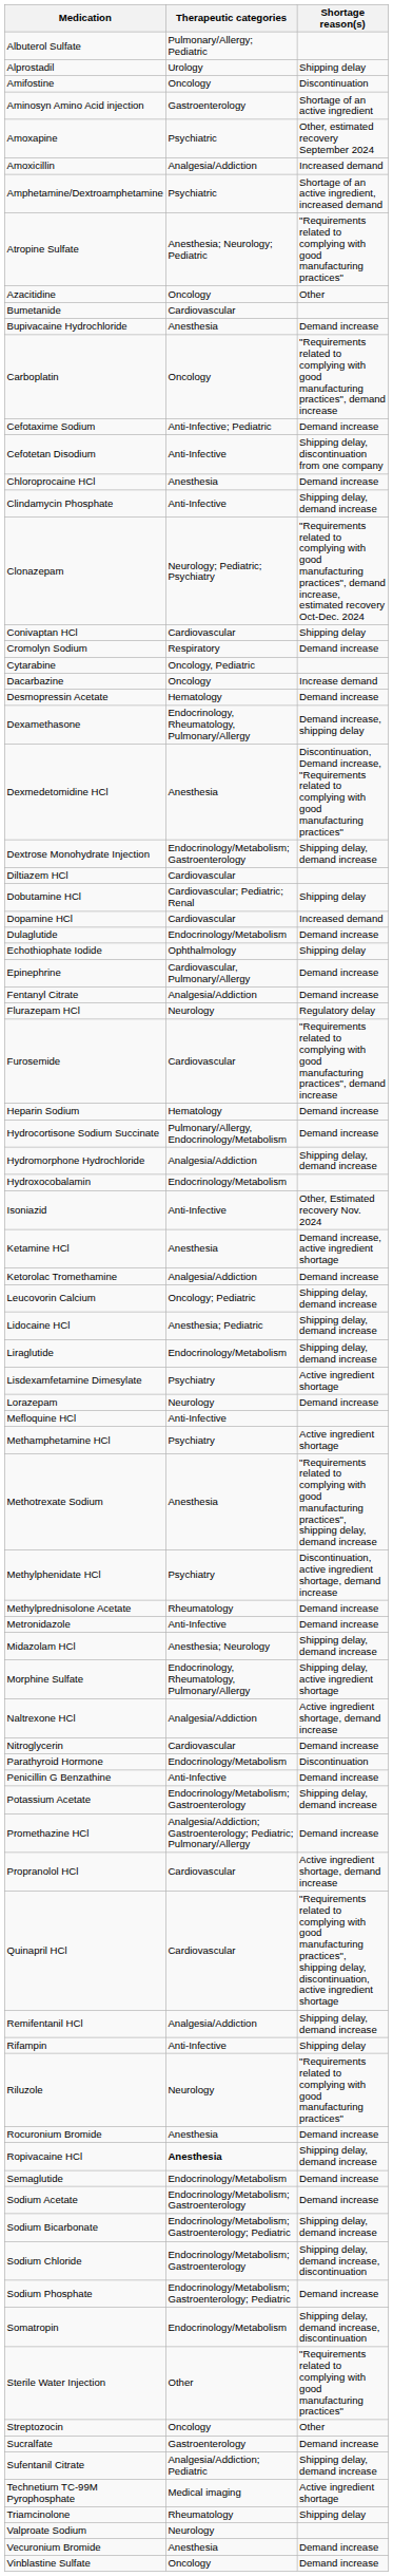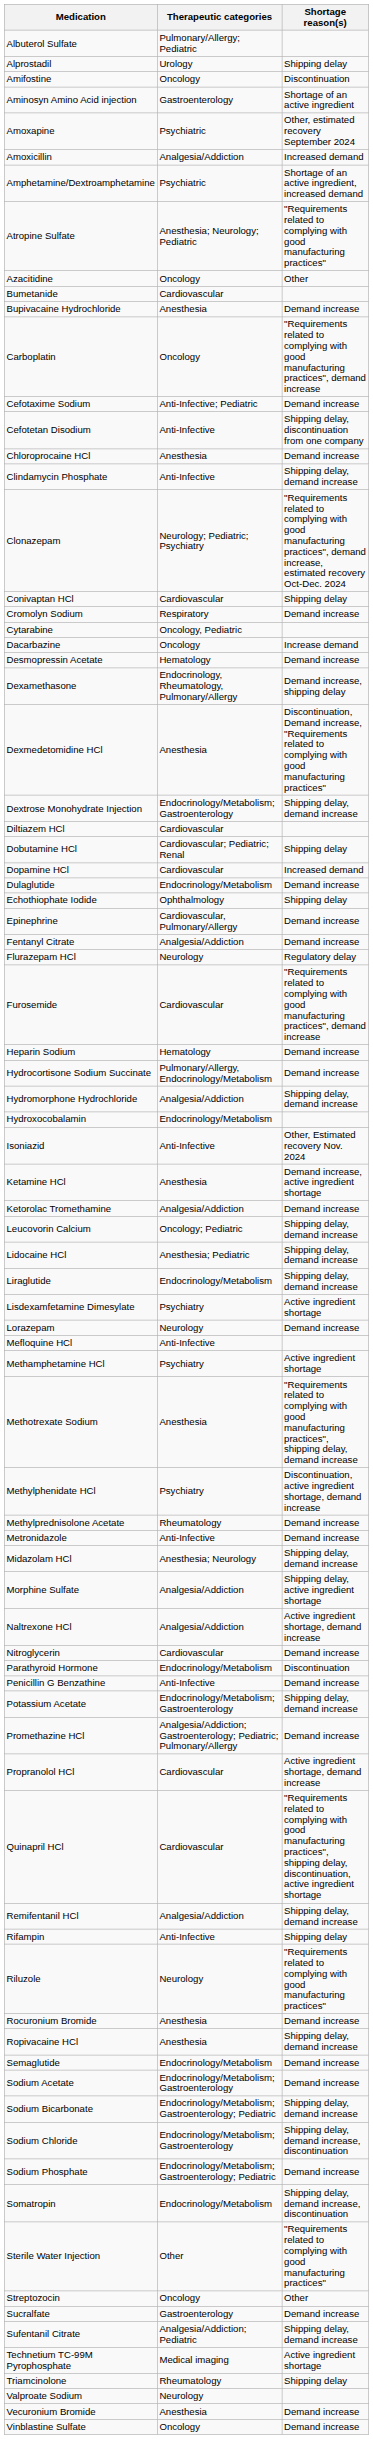 <table class="wikitable">
 <tr>
 <th>Medication</th>
 <th>Therapeutic categories</th>
 <th>Shortage reason(s)</th>
 </tr>
 <tr>
 <td>Albuterol Sulfate</td>
 <td>Pulmonary/Allergy; Pediatric</td>
 <td></td>
 </tr>
 <tr>
 <td>Alprostadil</td>
 <td>Urology</td>
 <td>Shipping delay</td>
 </tr>
 <tr>
 <td>Amifostine</td>
 <td>Oncology</td>
 <td>Discontinuation</td>
 </tr>
 <tr>
 <td>Aminosyn Amino Acid injection</td>
 <td>Gastroenterology</td>
 <td>Shortage of an active ingredient</td>
 </tr>
 <tr>
 <td>Amoxapine</td>
 <td>Psychiatric</td>
 <td>Other, estimated recovery September 2024</td>
 </tr>
 <tr>
 <td>Amoxicillin</td>
 <td>Analgesia/Addiction</td>
 <td>Increased demand</td>
 </tr>
 <tr>
 <td>Amphetamine/Dextroamphetamine</td>
 <td>Psychiatric</td>
 <td>Shortage of an active ingredient, increased demand</td>
 </tr>
 <tr>
 <td>Atropine Sulfate</td>
 <td>Anesthesia; Neurology; Pediatric</td>
 <td>"Requirements related to complying with good manufacturing practices"</td>
 </tr>
 <tr>
 <td>Azacitidine</td>
 <td>Oncology</td>
 <td>Other</td>
 </tr>
 <tr>
 <td>Bumetanide</td>
 <td>Cardiovascular</td>
 <td></td>
 </tr>
 <tr>
 <td>Bupivacaine Hydrochloride</td>
 <td>Anesthesia</td>
 <td>Demand increase</td>
 </tr>
 <tr>
 <td>Carboplatin</td>
 <td>Oncology</td>
 <td>"Requirements related to complying with good manufacturing practices", demand increase</td>
 </tr>
 <tr>
 <td>Cefotaxime Sodium</td>
 <td>Anti-Infective; Pediatric</td>
 <td>Demand increase</td>
 </tr>
 <tr>
 <td>Cefotetan Disodium</td>
 <td>Anti-Infective</td>
 <td>Shipping delay, discontinuation from one company</td>
 </tr>
 <tr>
 <td>Chloroprocaine HCl</td>
 <td>Anesthesia</td>
 <td>Demand increase</td>
 </tr>
 <tr>
 <td>Clindamycin Phosphate</td>
 <td>Anti-Infective</td>
 <td>Shipping delay, demand increase</td>
 </tr>
 <tr>
 <td>Clonazepam</td>
 <td>Neurology; Pediatric; Psychiatry</td>
 <td>"Requirements related to complying with good manufacturing practices", demand increase, estimated recovery Oct-Dec. 2024</td>
 </tr>
 <tr>
 <td>Conivaptan HCl</td>
 <td>Cardiovascular</td>
 <td>Shipping delay</td>
 </tr>
 <tr>
 <td>Cromolyn Sodium</td>
 <td>Respiratory</td>
 <td>Demand increase</td>
 </tr>
 <tr>
 <td>Cytarabine</td>
 <td>Oncology, Pediatric</td>
 <td></td>
 </tr>
 <tr>
 <td>Dacarbazine</td>
 <td>Oncology</td>
 <td>Increase demand</td>
 </tr>
 <tr>
 <td>Desmopressin Acetate</td>
 <td>Hematology</td>
 <td>Demand increase</td>
 </tr>
 <tr>
 <td>Dexamethasone</td>
 <td>Endocrinology,  Rheumatology, Pulmonary/Allergy</td>
 <td>Demand increase, shipping delay</td>
 </tr>
 <tr>
 <td>Dexmedetomidine HCl</td>
 <td>Anesthesia</td>
 <td>Discontinuation, Demand increase, "Requirements related to complying with good manufacturing practices"</td>
 </tr>
 <tr>
 <td>Dextrose Monohydrate Injection</td>
 <td>Endocrinology/Metabolism; Gastroenterology</td>
 <td>Shipping delay, demand increase</td>
 </tr>
 <tr>
 <td>Diltiazem HCl</td>
 <td>Cardiovascular</td>
 <td></td>
 </tr>
 <tr>
 <td>Dobutamine HCl</td>
 <td>Cardiovascular; Pediatric; Renal</td>
 <td>Shipping delay</td>
 </tr>
 <tr>
 <td>Dopamine HCl</td>
 <td>Cardiovascular</td>
 <td>Increased demand</td>
 </tr>
 <tr>
 <td>Dulaglutide</td>
 <td>Endocrinology/Metabolism</td>
 <td>Demand increase</td>
 </tr>
 <tr>
 <td>Echothiophate Iodide</td>
 <td>Ophthalmology</td>
 <td>Shipping delay</td>
 </tr>
 <tr>
 <td>Epinephrine</td>
 <td>Cardiovascular, Pulmonary/Allergy</td>
 <td>Demand increase</td>
 </tr>
 <tr>
 <td>Fentanyl Citrate</td>
 <td>Analgesia/Addiction</td>
 <td>Demand increase</td>
 </tr>
 <tr>
 <td>Flurazepam HCl</td>
 <td>Neurology</td>
 <td>Regulatory delay</td>
 </tr>
 <tr>
 <td>Furosemide</td>
 <td>Cardiovascular</td>
 <td>"Requirements related to complying with good manufacturing practices", demand increase</td>
 </tr>
 <tr>
 <td>Heparin Sodium</td>
 <td>Hematology</td>
 <td>Demand increase</td>
 </tr>
 <tr>
 <td>Hydrocortisone Sodium Succinate</td>
 <td>Pulmonary/Allergy, Endocrinology/Metabolism</td>
 <td>Demand increase</td>
 </tr>
 <tr>
 <td>Hydromorphone Hydrochloride</td>
 <td>Analgesia/Addiction</td>
 <td>Shipping delay, demand increase</td>
 </tr>
 <tr>
 <td>Hydroxocobalamin</td>
 <td>Endocrinology/Metabolism</td>
 <td></td>
 </tr>
 <tr>
 <td>Isoniazid</td>
 <td>Anti-Infective</td>
 <td>Other, Estimated recovery Nov. 2024</td>
 </tr>
 <tr>
 <td>Ketamine HCl</td>
 <td>Anesthesia</td>
 <td>Demand increase, active ingredient shortage</td>
 </tr>
 <tr>
 <td>Ketorolac Tromethamine</td>
 <td>Analgesia/Addiction</td>
 <td>Demand increase</td>
 </tr>
 <tr>
 <td>Leucovorin Calcium</td>
 <td>Oncology; Pediatric</td>
 <td>Shipping delay, demand increase</td>
 </tr>
 <tr>
 <td>Lidocaine HCl</td>
 <td>Anesthesia; Pediatric</td>
 <td>Shipping delay, demand increase</td>
 </tr>
 <tr>
 <td>Liraglutide</td>
 <td>Endocrinology/Metabolism</td>
 <td>Shipping delay, demand increase</td>
 </tr>
 <tr>
 <td>Lisdexamfetamine Dimesylate</td>
 <td>Psychiatry</td>
 <td>Active ingredient shortage</td>
 </tr>
 <tr>
 <td>Lorazepam</td>
 <td>Neurology</td>
 <td>Demand increase</td>
 </tr>
 <tr>
 <td>Mefloquine HCl</td>
 <td>Anti-Infective</td>
 <td></td>
 </tr>
 <tr>
 <td>Methamphetamine HCl</td>
 <td>Psychiatry</td>
 <td>Active ingredient shortage</td>
 </tr>
 <tr>
 <td>Methotrexate Sodium</td>
 <td>Anesthesia</td>
 <td>"Requirements related to complying with good manufacturing practices", shipping delay, demand increase</td>
 </tr>
 <tr>
 <td>Methylphenidate HCl</td>
 <td>Psychiatry</td>
 <td>Discontinuation, active ingredient shortage, demand increase</td>
 </tr>
 <tr>
 <td>Methylprednisolone Acetate</td>
 <td>Rheumatology</td>
 <td>Demand increase</td>
 </tr>
 <tr>
 <td>Metronidazole</td>
 <td>Anti-Infective</td>
 <td>Demand increase</td>
 </tr>
 <tr>
 <td>Midazolam HCl</td>
 <td>Anesthesia; Neurology</td>
 <td>Shipping delay, demand increase</td>
 </tr>
 <tr>
 <td>Morphine Sulfate</td>
-<td>Endocrinology,  Rheumatology, Pulmonary/Allergy</td>
+<td>Analgesia/Addiction</td>
 <td>Shipping delay, active ingredient shortage</td>
 </tr>
 <tr>
 <td>Naltrexone HCl</td>
 <td>Analgesia/Addiction</td>
 <td>Active ingredient shortage, demand increase</td>
 </tr>
 <tr>
 <td>Nitroglycerin</td>
 <td>Cardiovascular</td>
 <td>Demand increase</td>
 </tr>
 <tr>
 <td>Parathyroid Hormone</td>
 <td>Endocrinology/Metabolism</td>
 <td>Discontinuation</td>
 </tr>
 <tr>
 <td>Penicillin G Benzathine</td>
 <td>Anti-Infective</td>
 <td>Demand increase</td>
 </tr>
 <tr>
 <td>Potassium Acetate</td>
 <td>Endocrinology/Metabolism; Gastroenterology</td>
 <td>Shipping delay, demand increase</td>
 </tr>
 <tr>
 <td>Promethazine HCl</td>
 <td>Analgesia/Addiction; Gastroenterology; Pediatric; Pulmonary/Allergy</td>
 <td>Demand increase</td>
 </tr>
 <tr>
 <td>Propranolol HCl</td>
 <td>Cardiovascular</td>
 <td>Active ingredient shortage, demand increase</td>
 </tr>
 <tr>
 <td>Quinapril HCl</td>
 <td>Cardiovascular</td>
 <td>"Requirements related to complying with good manufacturing practices", shipping delay, discontinuation, active ingredient shortage</td>
 </tr>
 <tr>
 <td>Remifentanil HCl</td>
 <td>Analgesia/Addiction</td>
 <td>Shipping delay, demand increase</td>
 </tr>
 <tr>
 <td>Rifampin</td>
 <td>Anti-Infective</td>
 <td>Shipping delay</td>
 </tr>
 <tr>
 <td>Riluzole</td>
 <td>Neurology</td>
 <td>"Requirements related to complying with good manufacturing practices"</td>
 </tr>
 <tr>
 <td>Rocuronium Bromide</td>
 <td>Anesthesia</td>
 <td>Demand increase</td>
 </tr>
 <tr>
 <td>Ropivacaine HCl</td>
-<td><strong>Anesthesia</strong></td>
+<td>Anesthesia</td>
 <td>Shipping delay, demand increase</td>
 </tr>
 <tr>
 <td>Semaglutide</td>
 <td>Endocrinology/Metabolism</td>
 <td>Demand increase</td>
 </tr>
 <tr>
 <td>Sodium Acetate</td>
 <td>Endocrinology/Metabolism; Gastroenterology</td>
 <td>Demand increase</td>
 </tr>
 <tr>
 <td>Sodium Bicarbonate</td>
 <td>Endocrinology/Metabolism; Gastroenterology; Pediatric</td>
 <td>Shipping delay, demand increase</td>
 </tr>
 <tr>
 <td>Sodium Chloride</td>
 <td>Endocrinology/Metabolism; Gastroenterology</td>
 <td>Shipping delay, demand increase, discontinuation</td>
 </tr>
 <tr>
 <td>Sodium Phosphate</td>
 <td>Endocrinology/Metabolism; Gastroenterology; Pediatric</td>
 <td>Demand increase</td>
 </tr>
 <tr>
 <td>Somatropin</td>
 <td>Endocrinology/Metabolism</td>
 <td>Shipping delay, demand increase, discontinuation</td>
 </tr>
 <tr>
 <td>Sterile Water Injection</td>
 <td>Other</td>
 <td>"Requirements related to complying with good manufacturing practices"</td>
 </tr>
 <tr>
 <td>Streptozocin</td>
 <td>Oncology</td>
 <td>Other</td>
 </tr>
 <tr>
 <td>Sucralfate</td>
 <td>Gastroenterology</td>
 <td>Demand increase</td>
 </tr>
 <tr>
 <td>Sufentanil Citrate</td>
 <td>Analgesia/Addiction; Pediatric</td>
 <td>Shipping delay, demand increase</td>
 </tr>
 <tr>
 <td>Technetium TC-99M Pyrophosphate</td>
 <td>Medical imaging</td>
 <td>Active ingredient shortage</td>
 </tr>
 <tr>
 <td>Triamcinolone</td>
 <td>Rheumatology</td>
 <td>Shipping delay</td>
 </tr>
 <tr>
 <td>Valproate Sodium</td>
 <td>Neurology</td>
 <td></td>
 </tr>
 <tr>
 <td>Vecuronium Bromide</td>
 <td>Anesthesia</td>
 <td>Demand increase</td>
 </tr>
 <tr>
 <td>Vinblastine Sulfate</td>
 <td>Oncology</td>
 <td>Demand increase</td>
 </tr>
 </table>
